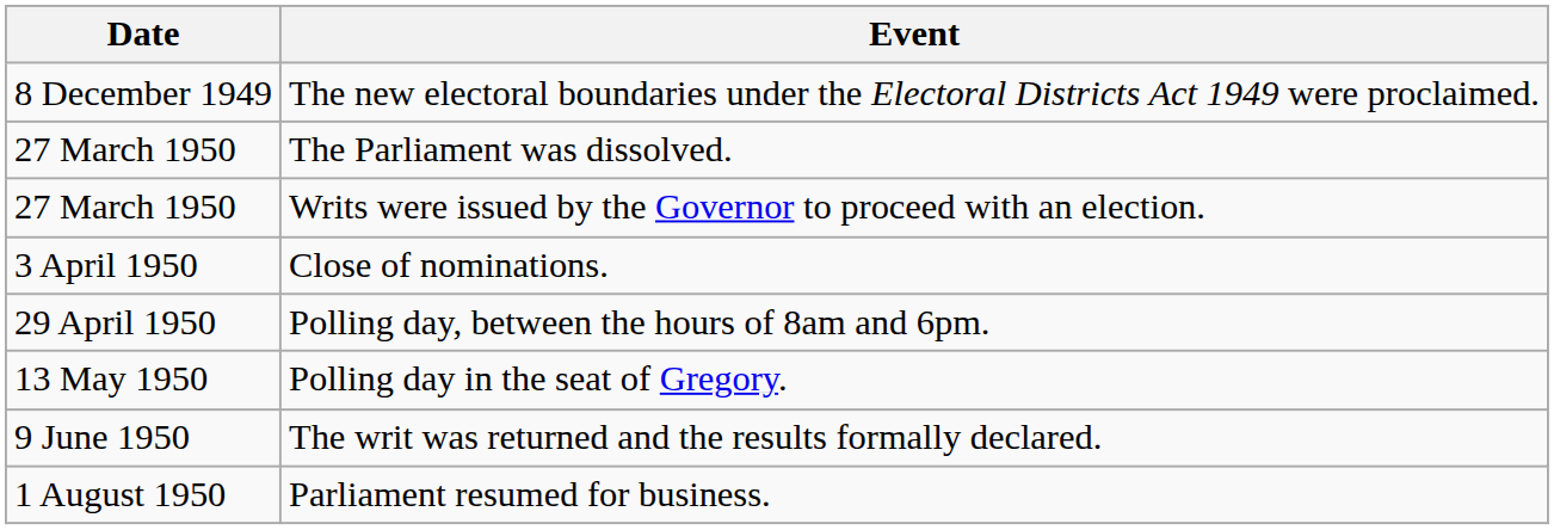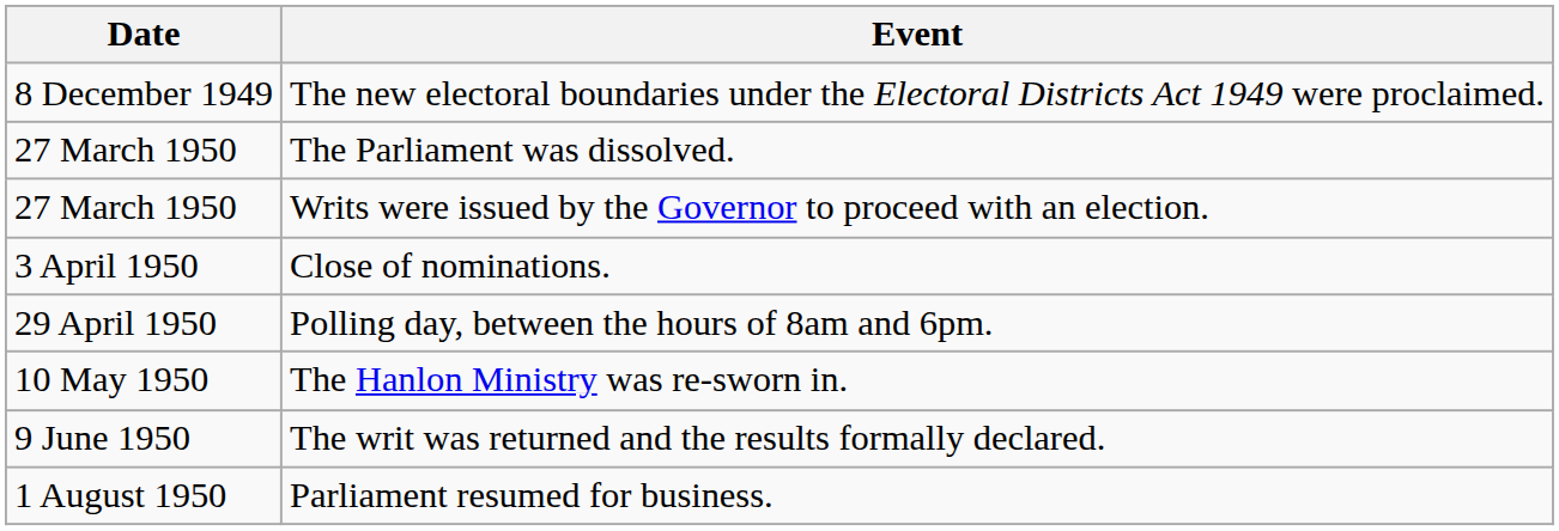 <table class="wikitable">
 <tr>
 <th>Date</th>
 <th>Event</th>
 </tr>
 <tr>
 <td>8 December 1949</td>
 <td>The new electoral boundaries under the <em>Electoral Districts Act 1949</em> were proclaimed.</td>
 </tr>
 <tr>
 <td>27 March 1950</td>
 <td>The Parliament was dissolved.</td>
 </tr>
 <tr>
 <td>27 March 1950</td>
 <td>Writs were issued by the <a href='#'>Governor</a> to proceed with an election.</td>
 </tr>
 <tr>
 <td>3 April 1950</td>
 <td>Close of nominations.</td>
 </tr>
 <tr>
 <td>29 April 1950</td>
 <td>Polling day, between the hours of 8am and 6pm.</td>
 </tr>
 <tr>
-<td>13 May 1950</td>
-<td>Polling day in the seat of <a href='#'>Gregory</a>.</td>
+<td>10 May 1950</td>
+<td>The <a href='#'>Hanlon Ministry</a> was re-sworn in.</td>
 </tr>
 <tr>
 <td>9 June 1950</td>
 <td>The writ was returned and the results formally declared.</td>
 </tr>
 <tr>
 <td>1 August 1950</td>
 <td>Parliament resumed for business.</td>
 </tr>
 </table>
